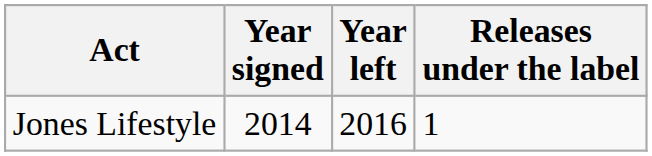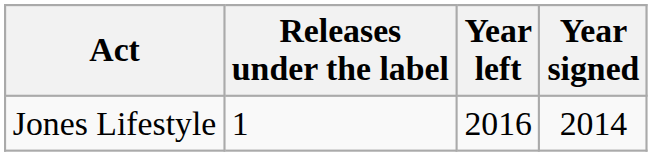 <table class="wikitable">
 <tr style="background:#ccc;">
 <th>Act</th>
+<th>Releases <br>under the label</th>
+<th>Year<br>left</th>
 <th>Year<br>signed</th>
-<th>Year<br>left</th>
-<th>Releases <br>under the label</th>
 </tr>
 <tr>
 <td>Jones Lifestyle</td>
+<td>1</td>
+<td style="text-align:center;">2016</td>
 <td style="text-align:center;">2014</td>
-<td style="text-align:center;">2016</td>
-<td>1</td>
 </tr>
 </table>
